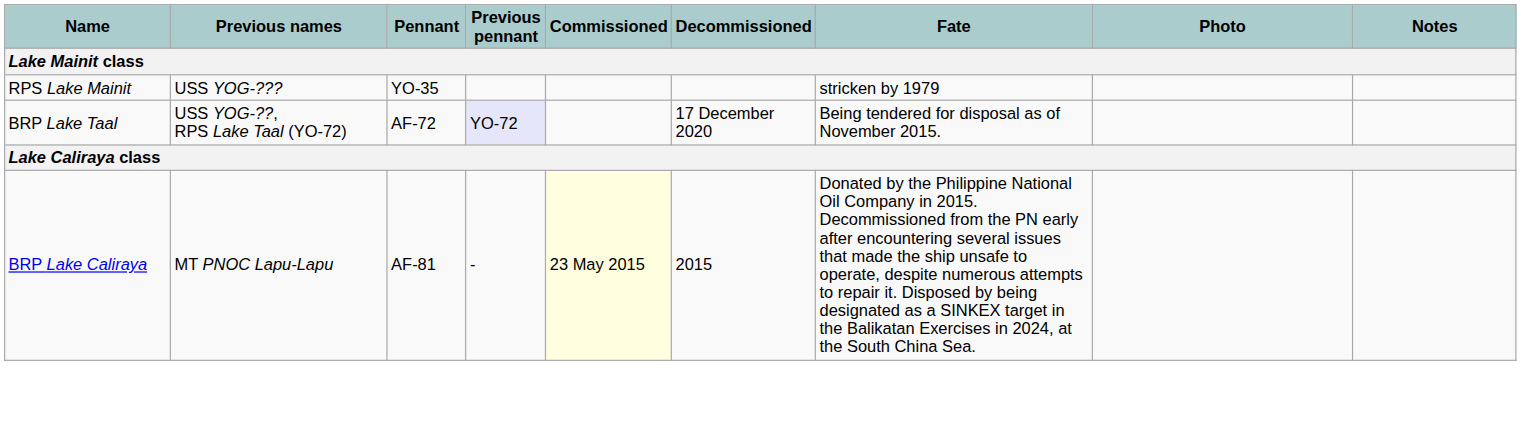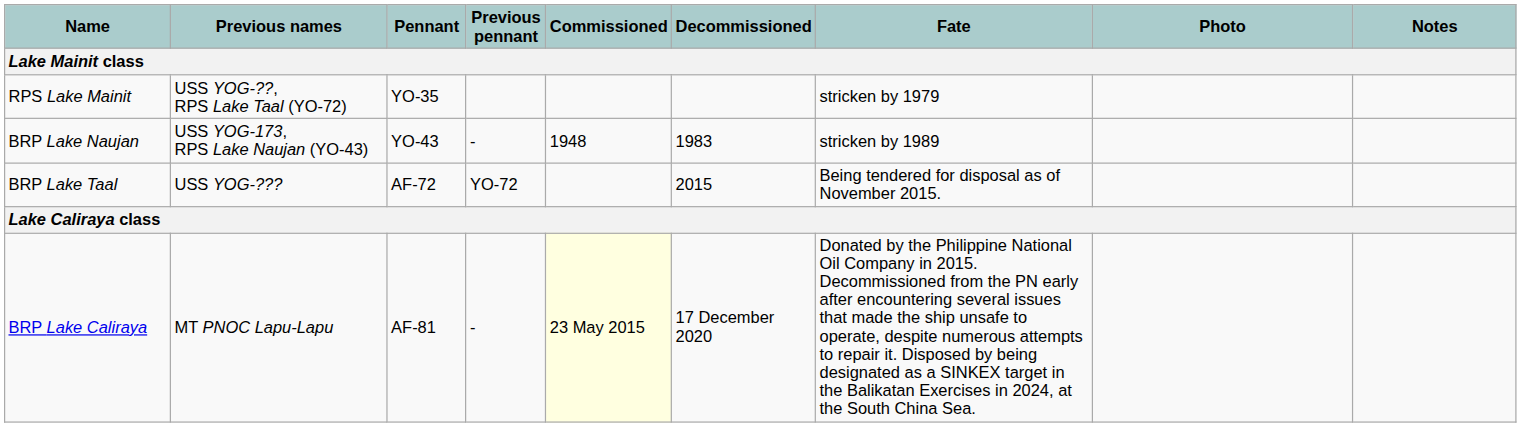 <table class="wikitable" style="font-size:85%;">
 <tr>
 <th style="text-align: center; background: #aacccc;" width="150">Name</th>
 <th style="text-align: center; background: #aacccc;" width="200">Previous names</th>
 <th style="text-align: center; background: #aacccc;" width="60">Pennant</th>
 <th style="text-align: center; background: #aacccc;" width="60">Previous pennant</th>
 <th style="text-align: center; background: #aacccc;" width="50">Commissioned</th>
 <th style="text-align: center; background: #aacccc;" width="50">Decommissioned</th>
 <th style="text-align: center; background: #aacccc;" width="250">Fate</th>
 <th style="text-align: center; background: #aacccc;" width="250">Photo</th>
 <th style="text-align: center; background: #aacccc;" width="150">Notes</th>
 </tr>
 <tr>
 <th style="text-align: left;" colspan="9"><em>Lake Mainit</em> class</th>
 </tr>
 <tr>
 <td>RPS <em>Lake Mainit</em></td>
-<td>USS <em>YOG-???</em></td>
+<td>USS <em>YOG-??</em>,<br>RPS <em>Lake Taal</em> (YO-72)</td>
 <td>YO-35</td>
 <td></td>
 <td></td>
 <td></td>
 <td>stricken by 1979</td>
 <td></td>
 <td></td>
 </tr>
 <tr>
+<td>BRP <em>Lake Naujan</em></td>
+<td>USS <em>YOG-173</em>,<br>RPS <em>Lake Naujan</em> (YO-43)</td>
+<td>YO-43</td>
+<td>-</td>
+<td>1948</td>
+<td>1983</td>
+<td>stricken by 1989</td>
+<td></td>
+<td></td>
+</tr>
+<tr>
 <td>BRP <em>Lake Taal</em></td>
-<td>USS <em>YOG-??</em>,<br>RPS <em>Lake Taal</em> (YO-72)</td>
+<td>USS <em>YOG-???</em></td>
 <td>AF-72</td>
-<td style="background: lavender;">YO-72</td>
+<td>YO-72</td>
 <td></td>
-<td>17 December 2020</td>
+<td>2015</td>
 <td>Being tendered for disposal as of November 2015.</td>
 <td></td>
 <td></td>
 </tr>
 <tr>
 <th style="text-align: left;" colspan="9"><em>Lake Caliraya</em> class</th>
 </tr>
 <tr>
 <td><a href='#'>BRP <em>Lake Caliraya</em></a></td>
 <td>MT <em>PNOC Lapu-Lapu</em></td>
 <td>AF-81</td>
 <td>-</td>
 <td style="background: lightyellow;">23 May 2015</td>
-<td>2015</td>
+<td>17 December 2020</td>
 <td>Donated by the Philippine National Oil Company in 2015. Decommissioned from the PN early after encountering several issues that made the ship unsafe to operate, despite numerous attempts to repair it. Disposed by being designated as a SINKEX target in the Balikatan Exercises in 2024, at the South China Sea.</td>
 <td></td>
 <td></td>
 </tr>
 </table>
